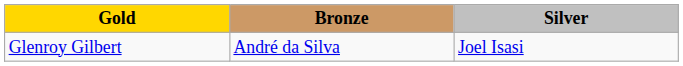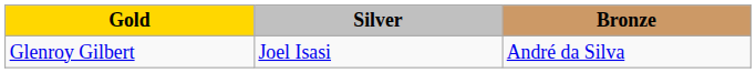 <table class="wikitable" style="text-align:left">
 <tr align="center">
 <td width=200 bgcolor=gold><strong>Gold</strong></td>
+<td width=200 bgcolor=silver><strong>Silver</strong></td>
 <td width=200 bgcolor=CC9966><strong>Bronze</strong></td>
-<td width=200 bgcolor=silver><strong>Silver</strong></td>
 </tr>
 <tr>
 <td><a href='#'>Glenroy Gilbert</a><br><em></em></td>
+<td><a href='#'>Joel Isasi</a><br><em></em></td>
 <td><a href='#'>André da Silva</a><br><em></em></td>
-<td><a href='#'>Joel Isasi</a><br><em></em></td>
 </tr>
 </table>
